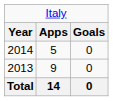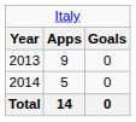 <table class="wikitable" style="text-align:center">
 <tr>
 <td colspan=3><a href='#'>Italy</a></td>
 </tr>
 <tr>
 <th>Year</th>
 <th>Apps</th>
 <th>Goals</th>
 </tr>
 <tr>
-<td>2014</td>
-<td>5</td>
+<td>2013</td>
+<td>9</td>
 <td>0</td>
 </tr>
 <tr>
-<td>2013</td>
-<td>9</td>
+<td>2014</td>
+<td>5</td>
 <td>0</td>
 </tr>
 <tr>
 <th>Total</th>
 <th>14</th>
 <th>0</th>
 </tr>
 </table>
